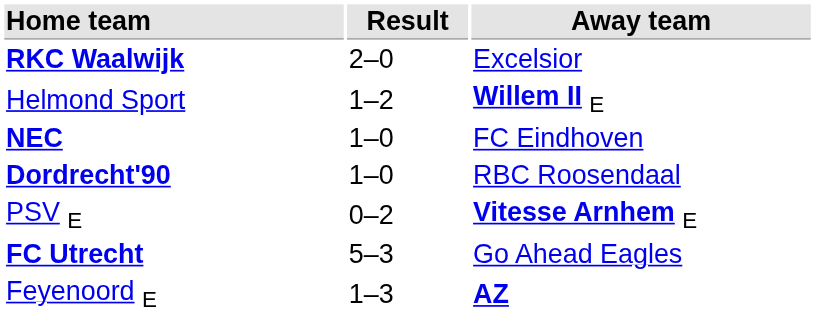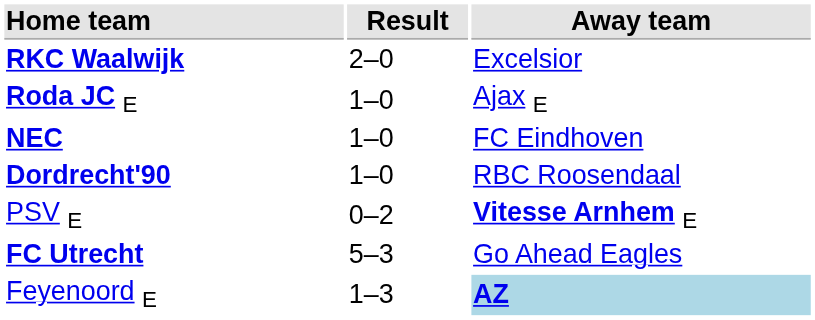 <table>
 <tr bgcolor="#E4E4E4">
 <th style="border-bottom:1px solid #AAAAAA" width="200" align="left">Home team</th>
 <th style="border-bottom:1px solid #AAAAAA" width="70" align="center">Result</th>
 <th style="border-bottom:1px solid #AAAAAA" width="200">Away team</th>
 </tr>
 <tr>
 <td><strong><a href='#'>RKC Waalwijk</a></strong></td>
 <td>2–0</td>
 <td><a href='#'>Excelsior</a></td>
 </tr>
 <tr>
-<td><a href='#'>Helmond Sport</a></td>
-<td>1–2</td>
-<td><strong><a href='#'>Willem II</a></strong> <sub>E</sub></td>
+<td><strong><a href='#'>Roda JC</a></strong> <sub>E</sub></td>
+<td>1–0</td>
+<td><a href='#'>Ajax</a> <sub>E</sub></td>
 </tr>
 <tr>
 <td><strong><a href='#'>NEC</a></strong></td>
 <td>1–0</td>
 <td><a href='#'>FC Eindhoven</a></td>
 </tr>
 <tr>
 <td><strong><a href='#'>Dordrecht'90</a></strong></td>
 <td>1–0</td>
 <td><a href='#'>RBC Roosendaal</a></td>
 </tr>
 <tr>
 <td><a href='#'>PSV</a> <sub>E</sub></td>
 <td>0–2</td>
 <td><strong><a href='#'>Vitesse Arnhem</a></strong> <sub>E</sub></td>
 </tr>
 <tr>
 <td><strong><a href='#'>FC Utrecht</a></strong></td>
 <td>5–3</td>
 <td><a href='#'>Go Ahead Eagles</a></td>
 </tr>
 <tr>
 <td><a href='#'>Feyenoord</a> <sub>E</sub></td>
 <td>1–3</td>
-<td><strong><a href='#'>AZ</a></strong></td>
+<td style="background: lightblue;"><strong><a href='#'>AZ</a></strong></td>
 </tr>
 </table>
